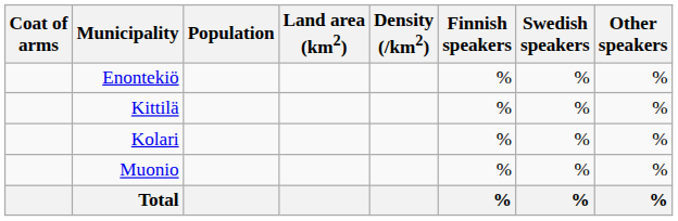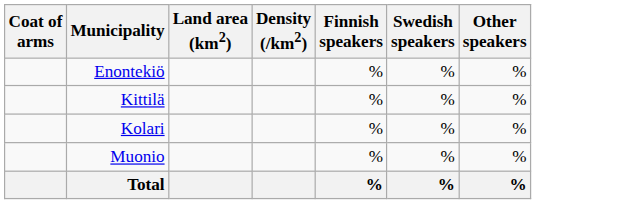 <table class="wikitable sortable" style="font-size: 90%; text-align: right; line-height: normal">
 <tr>
 <th class="unsortable">Coat of<br>arms</th>
 <th>Municipality</th>
-<th>Population</th>
 <th>Land area<br>(km<sup>2</sup>)</th>
 <th>Density<br>(/km<sup>2</sup>)</th>
 <th>Finnish<br>speakers</th>
 <th>Swedish<br>speakers</th>
 <th>Other<br>speakers</th>
 </tr>
 <tr>
 <td></td>
 <td><a href='#'>Enontekiö</a></td>
 <td></td>
 <td></td>
-<td></td>
 <td> %</td>
 <td> %</td>
 <td> %</td>
 </tr>
 <tr>
 <td></td>
 <td><a href='#'>Kittilä</a></td>
-<td></td>
 <td></td>
 <td></td>
 <td> %</td>
 <td> %</td>
 <td> %</td>
 </tr>
 <tr>
 <td></td>
 <td><a href='#'>Kolari</a></td>
 <td></td>
 <td></td>
-<td></td>
 <td> %</td>
 <td> %</td>
 <td> %</td>
 </tr>
 <tr>
 <td></td>
 <td><a href='#'>Muonio</a></td>
-<td></td>
 <td></td>
 <td></td>
 <td> %</td>
 <td> %</td>
 <td> %</td>
 </tr>
 <tr>
 <th></th>
 <th + style=text-align:right><strong>Total</strong></th>
 <th + style=text-align:right></th>
 <th + style=text-align:right></th>
-<th + style=text-align:right></th>
 <th !+ style=text-align:right> %</th>
 <th !+ style=text-align:right> %</th>
 <th !+ style=text-align:right> %</th>
 </tr>
 </table>
